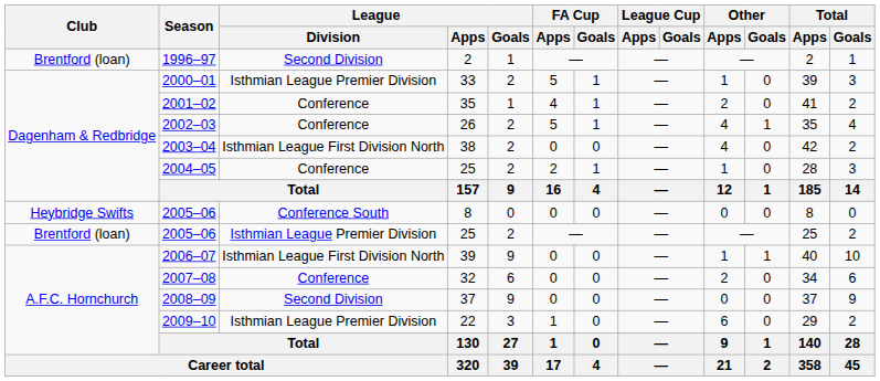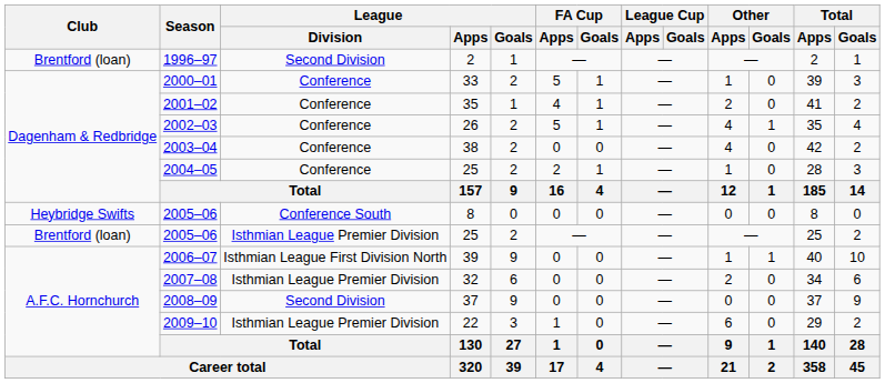 <table class="wikitable" style="text-align: center;">
 <tr>
 <th rowspan="2">Club</th>
 <th rowspan="2">Season</th>
 <th colspan="3">League</th>
 <th colspan="2">FA Cup</th>
 <th colspan="2">League Cup</th>
 <th colspan="2">Other</th>
 <th colspan="2">Total</th>
 </tr>
 <tr>
 <th>Division</th>
 <th>Apps</th>
 <th>Goals</th>
 <th>Apps</th>
 <th>Goals</th>
 <th>Apps</th>
 <th>Goals</th>
 <th>Apps</th>
 <th>Goals</th>
 <th>Apps</th>
 <th>Goals</th>
 </tr>
 <tr>
 <td><a href='#'>Brentford</a> (loan)</td>
 <td><a href='#'>1996–97</a></td>
 <td><a href='#'>Second Division</a></td>
 <td>2</td>
 <td>1</td>
 <td colspan="2">—</td>
 <td colspan="2">—</td>
 <td colspan="2">—</td>
 <td>2</td>
 <td>1</td>
 </tr>
 <tr>
 <td rowspan="6"><a href='#'>Dagenham & Redbridge</a></td>
 <td><a href='#'>2000–01</a></td>
-<td>Isthmian League Premier Division</td>
+<td><a href='#'>Conference</a></td>
 <td>33</td>
 <td>2</td>
 <td>5</td>
 <td>1</td>
 <td colspan="2">—</td>
 <td>1</td>
 <td>0</td>
 <td>39</td>
 <td>3</td>
 </tr>
 <tr>
 <td><a href='#'>2001–02</a></td>
 <td>Conference</td>
 <td>35</td>
 <td>1</td>
 <td>4</td>
 <td>1</td>
 <td colspan="2">—</td>
 <td>2</td>
 <td>0</td>
 <td>41</td>
 <td>2</td>
 </tr>
 <tr>
 <td><a href='#'>2002–03</a></td>
 <td>Conference</td>
 <td>26</td>
 <td>2</td>
 <td>5</td>
 <td>1</td>
 <td colspan="2">—</td>
 <td>4</td>
 <td>1</td>
 <td>35</td>
 <td>4</td>
 </tr>
 <tr>
 <td><a href='#'>2003–04</a></td>
-<td>Isthmian League First Division North</td>
+<td>Conference</td>
 <td>38</td>
 <td>2</td>
 <td>0</td>
 <td>0</td>
 <td colspan="2">—</td>
 <td>4</td>
 <td>0</td>
 <td>42</td>
 <td>2</td>
 </tr>
 <tr>
 <td><a href='#'>2004–05</a></td>
 <td>Conference</td>
 <td>25</td>
 <td>2</td>
 <td>2</td>
 <td>1</td>
 <td colspan="2">—</td>
 <td>1</td>
 <td>0</td>
 <td>28</td>
 <td>3</td>
 </tr>
 <tr>
 <th colspan="2">Total</th>
 <th>157</th>
 <th>9</th>
 <th>16</th>
 <th>4</th>
 <th colspan="2">—</th>
 <th>12</th>
 <th>1</th>
 <th>185</th>
 <th>14</th>
 </tr>
 <tr>
 <td><a href='#'>Heybridge Swifts</a></td>
 <td><a href='#'>2005–06</a></td>
 <td><a href='#'>Conference South</a></td>
 <td>8</td>
 <td>0</td>
 <td>0</td>
 <td>0</td>
 <td colspan="2">—</td>
 <td>0</td>
 <td>0</td>
 <td>8</td>
 <td>0</td>
 </tr>
 <tr>
 <td><a href='#'>Brentford</a> (loan)</td>
 <td><a href='#'>2005–06</a></td>
 <td><a href='#'>Isthmian League</a> Premier Division</td>
 <td>25</td>
 <td>2</td>
 <td colspan="2">—</td>
 <td colspan="2">—</td>
 <td colspan="2">—</td>
 <td>25</td>
 <td>2</td>
 </tr>
 <tr>
 <td rowspan="5"><a href='#'>A.F.C. Hornchurch</a></td>
 <td><a href='#'>2006–07</a></td>
 <td>Isthmian League First Division North</td>
 <td>39</td>
 <td>9</td>
 <td>0</td>
 <td>0</td>
 <td colspan="2">—</td>
 <td>1</td>
 <td>1</td>
 <td>40</td>
 <td>10</td>
 </tr>
 <tr>
 <td><a href='#'>2007–08</a></td>
-<td><a href='#'>Conference</a></td>
+<td>Isthmian League Premier Division</td>
 <td>32</td>
 <td>6</td>
 <td>0</td>
 <td>0</td>
 <td colspan="2">—</td>
 <td>2</td>
 <td>0</td>
 <td>34</td>
 <td>6</td>
 </tr>
 <tr>
 <td><a href='#'>2008–09</a></td>
 <td><a href='#'>Second Division</a></td>
 <td>37</td>
 <td>9</td>
 <td>0</td>
 <td>0</td>
 <td colspan="2">—</td>
 <td>0</td>
 <td>0</td>
 <td>37</td>
 <td>9</td>
 </tr>
 <tr>
 <td><a href='#'>2009–10</a></td>
 <td>Isthmian League Premier Division</td>
 <td>22</td>
 <td>3</td>
 <td>1</td>
 <td>0</td>
 <td colspan="2">—</td>
 <td>6</td>
 <td>0</td>
 <td>29</td>
 <td>2</td>
 </tr>
 <tr>
 <th colspan="2">Total</th>
 <th>130</th>
 <th>27</th>
 <th>1</th>
 <th>0</th>
 <th colspan="2">—</th>
 <th>9</th>
 <th>1</th>
 <th>140</th>
 <th>28</th>
 </tr>
 <tr>
 <th colspan="3">Career total</th>
 <th>320</th>
 <th>39</th>
 <th>17</th>
 <th>4</th>
 <th colspan="2">—</th>
 <th>21</th>
 <th>2</th>
 <th>358</th>
 <th>45</th>
 </tr>
 </table>
